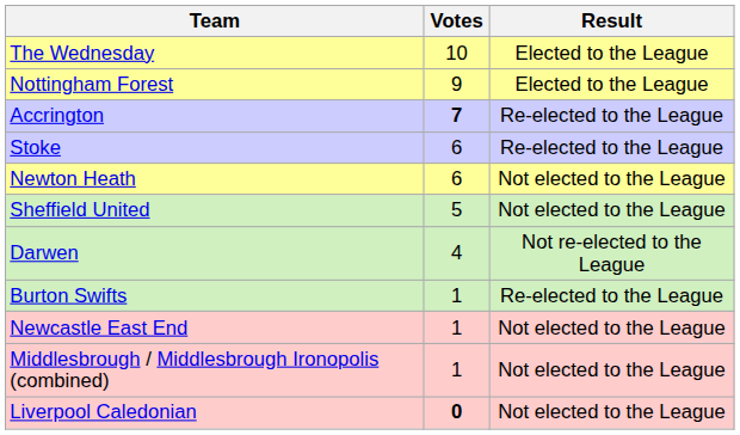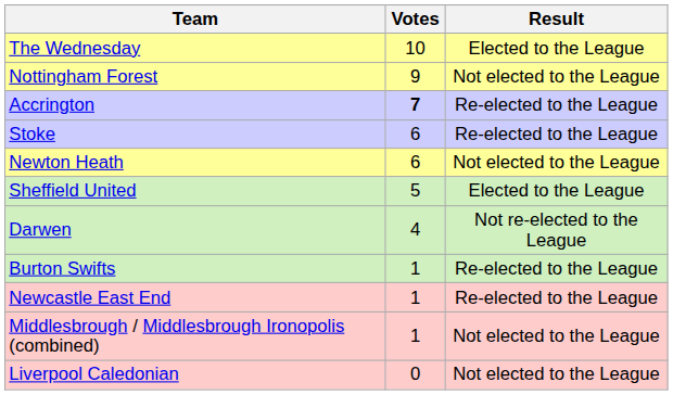 <table class="wikitable" style="text-align: center;">
 <tr>
 <th width=330>Team</th>
 <th width=45>Votes</th>
 <th width=190>Result</th>
 </tr>
 <tr style="background:#ff9;">
 <td align=left><a href='#'>The Wednesday</a></td>
 <td>10</td>
 <td>Elected to the League</td>
 </tr>
 <tr style="background:#ff9;">
 <td align=left><a href='#'>Nottingham Forest</a></td>
 <td>9</td>
-<td>Elected to the League</td>
+<td>Not elected to the League</td>
 </tr>
 <tr style="background:#ccf;">
 <td align=left><a href='#'>Accrington</a></td>
 <td><strong>7</strong></td>
 <td>Re-elected to the League</td>
 </tr>
 <tr style="background:#ccf;">
 <td align=left><a href='#'>Stoke</a></td>
 <td>6</td>
 <td>Re-elected to the League</td>
 </tr>
 <tr style="background:#ff9;">
 <td align=left><a href='#'>Newton Heath</a></td>
 <td>6</td>
 <td>Not elected to the League</td>
 </tr>
 <tr style="background:#d0f0c0;">
 <td align=left><a href='#'>Sheffield United</a></td>
 <td>5</td>
-<td>Not elected to the League</td>
+<td>Elected to the League</td>
 </tr>
 <tr style="background:#D0F0C0;">
 <td align=left><a href='#'>Darwen</a></td>
 <td>4</td>
 <td>Not re-elected to the League</td>
 </tr>
 <tr style="background:#d0f0c0;">
 <td align=left><a href='#'>Burton Swifts</a></td>
 <td>1</td>
 <td>Re-elected to the League</td>
 </tr>
 <tr style="background:#fcc;">
 <td align=left><a href='#'>Newcastle East End</a></td>
 <td>1</td>
-<td>Not elected to the League</td>
+<td>Re-elected to the League</td>
 </tr>
 <tr style="background:#fcc;">
 <td align=left><a href='#'>Middlesbrough</a> / <a href='#'>Middlesbrough Ironopolis</a> (combined)</td>
 <td>1</td>
 <td>Not elected to the League</td>
 </tr>
 <tr style="background:#fcc;">
 <td align=left><a href='#'>Liverpool Caledonian</a></td>
-<td><strong>0</strong></td>
+<td>0</td>
 <td>Not elected to the League</td>
 </tr>
 </table>
